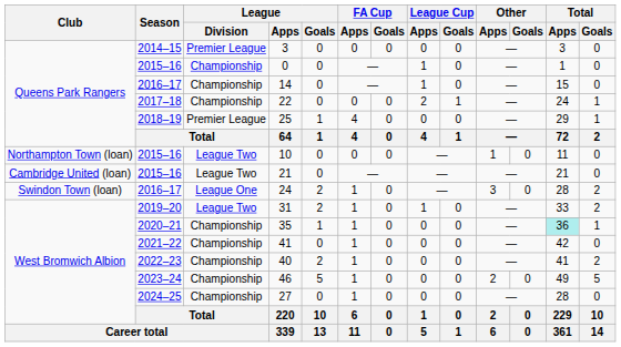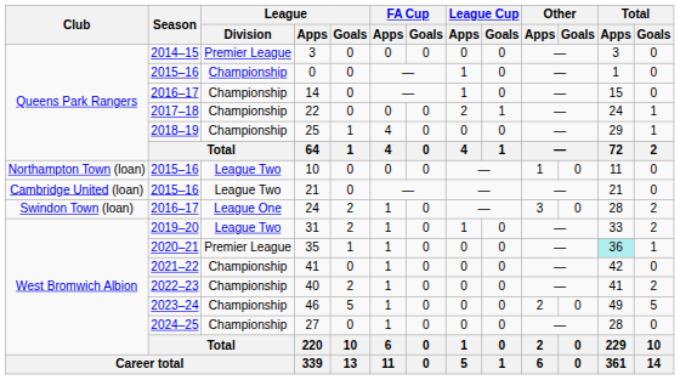 <table class=wikitable style="text-align:center">
 <tr>
 <th rowspan=2>Club</th>
 <th rowspan=2>Season</th>
 <th colspan=3>League</th>
 <th colspan=2><a href='#'>FA Cup</a></th>
 <th colspan=2><a href='#'>League Cup</a></th>
 <th colspan=2>Other</th>
 <th colspan=2>Total</th>
 </tr>
 <tr>
 <th>Division</th>
 <th>Apps</th>
 <th>Goals</th>
 <th>Apps</th>
 <th>Goals</th>
 <th>Apps</th>
 <th>Goals</th>
 <th>Apps</th>
 <th>Goals</th>
 <th>Apps</th>
 <th>Goals</th>
 </tr>
 <tr>
 <td rowspan="6"><a href='#'>Queens Park Rangers</a></td>
 <td><a href='#'>2014–15</a></td>
 <td><a href='#'>Premier League</a></td>
 <td>3</td>
 <td>0</td>
 <td>0</td>
 <td>0</td>
 <td>0</td>
 <td>0</td>
 <td colspan=2>—</td>
 <td>3</td>
 <td>0</td>
 </tr>
 <tr>
 <td><a href='#'>2015–16</a></td>
 <td><a href='#'>Championship</a></td>
 <td>0</td>
 <td>0</td>
 <td colspan=2>—</td>
 <td>1</td>
 <td>0</td>
 <td colspan=2>—</td>
 <td>1</td>
 <td>0</td>
 </tr>
 <tr>
 <td><a href='#'>2016–17</a></td>
 <td>Championship</td>
 <td>14</td>
 <td>0</td>
 <td colspan=2>—</td>
 <td>1</td>
 <td>0</td>
 <td colspan=2>—</td>
 <td>15</td>
 <td>0</td>
 </tr>
 <tr>
 <td><a href='#'>2017–18</a></td>
 <td>Championship</td>
 <td>22</td>
 <td>0</td>
 <td>0</td>
 <td>0</td>
 <td>2</td>
 <td>1</td>
 <td colspan=2>—</td>
 <td>24</td>
 <td>1</td>
 </tr>
 <tr>
 <td><a href='#'>2018–19</a></td>
-<td>Premier League</td>
+<td>Championship</td>
 <td>25</td>
 <td>1</td>
 <td>4</td>
 <td>0</td>
 <td>0</td>
 <td>0</td>
 <td colspan=2>—</td>
 <td>29</td>
 <td>1</td>
 </tr>
 <tr>
 <th colspan="2">Total</th>
 <th>64</th>
 <th>1</th>
 <th>4</th>
 <th>0</th>
 <th>4</th>
 <th>1</th>
 <th colspan=2>—</th>
 <th>72</th>
 <th>2</th>
 </tr>
 <tr>
 <td><a href='#'>Northampton Town</a> (loan)</td>
 <td><a href='#'>2015–16</a></td>
 <td><a href='#'>League Two</a></td>
 <td>10</td>
 <td>0</td>
 <td>0</td>
 <td>0</td>
 <td colspan=2>—</td>
 <td>1</td>
 <td>0</td>
 <td>11</td>
 <td>0</td>
 </tr>
 <tr>
 <td><a href='#'>Cambridge United</a> (loan)</td>
 <td><a href='#'>2015–16</a></td>
 <td>League Two</td>
 <td>21</td>
 <td>0</td>
 <td colspan=2>—</td>
 <td colspan=2>—</td>
 <td colspan=2>—</td>
 <td>21</td>
 <td>0</td>
 </tr>
 <tr>
 <td><a href='#'>Swindon Town</a> (loan)</td>
 <td><a href='#'>2016–17</a></td>
 <td><a href='#'>League One</a></td>
 <td>24</td>
 <td>2</td>
 <td>1</td>
 <td>0</td>
 <td colspan=2>—</td>
 <td>3</td>
 <td>0</td>
 <td>28</td>
 <td>2</td>
 </tr>
 <tr>
 <td rowspan=7><a href='#'>West Bromwich Albion</a></td>
 <td><a href='#'>2019–20</a></td>
 <td><a href='#'>League Two</a></td>
 <td>31</td>
 <td>2</td>
 <td>1</td>
 <td>0</td>
 <td>1</td>
 <td>0</td>
 <td colspan=2>—</td>
 <td>33</td>
 <td>2</td>
 </tr>
 <tr>
 <td><a href='#'>2020–21</a></td>
-<td>Championship</td>
+<td>Premier League</td>
 <td>35</td>
 <td>1</td>
 <td>1</td>
 <td>0</td>
 <td>0</td>
 <td>0</td>
 <td colspan=2>—</td>
 <td style="background: paleturquoise;">36</td>
 <td>1</td>
 </tr>
 <tr>
 <td><a href='#'>2021–22</a></td>
 <td>Championship</td>
 <td>41</td>
 <td>0</td>
 <td>1</td>
 <td>0</td>
 <td>0</td>
 <td>0</td>
 <td colspan=2>—</td>
 <td>42</td>
 <td>0</td>
 </tr>
 <tr>
 <td><a href='#'>2022–23</a></td>
 <td>Championship</td>
 <td>40</td>
 <td>2</td>
 <td>1</td>
 <td>0</td>
 <td>0</td>
 <td>0</td>
 <td colspan=2>—</td>
 <td>41</td>
 <td>2</td>
 </tr>
 <tr>
 <td><a href='#'>2023–24</a></td>
 <td>Championship</td>
 <td>46</td>
 <td>5</td>
 <td>1</td>
 <td>0</td>
 <td>0</td>
 <td>0</td>
 <td>2</td>
 <td>0</td>
 <td>49</td>
 <td>5</td>
 </tr>
 <tr>
 <td><a href='#'>2024–25</a></td>
 <td>Championship</td>
 <td>27</td>
 <td>0</td>
 <td>1</td>
 <td>0</td>
 <td>0</td>
 <td>0</td>
 <td colspan=2>—</td>
 <td>28</td>
 <td>0</td>
 </tr>
 <tr>
 <th colspan=2>Total</th>
 <th>220</th>
 <th>10</th>
 <th>6</th>
 <th>0</th>
 <th>1</th>
 <th>0</th>
 <th>2</th>
 <th>0</th>
 <th>229</th>
 <th>10</th>
 </tr>
 <tr>
 <th colspan="3">Career total</th>
 <th>339</th>
 <th>13</th>
 <th>11</th>
 <th>0</th>
 <th>5</th>
 <th>1</th>
 <th>6</th>
 <th>0</th>
 <th>361</th>
 <th>14</th>
 </tr>
 </table>
